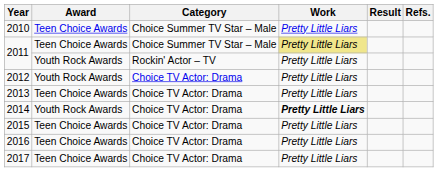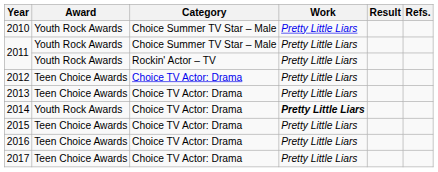 <table class="wikitable sortable">
 <tr>
 <th>Year</th>
 <th>Award</th>
 <th>Category</th>
 <th>Work</th>
 <th>Result</th>
 <th class="unsortable">Refs.</th>
 </tr>
 <tr>
 <td>2010</td>
-<td><a href='#'>Teen Choice Awards</a></td>
+<td>Youth Rock Awards</td>
 <td>Choice Summer TV Star – Male</td>
 <td><em><a href='#'>Pretty Little Liars</a></em></td>
 <td></td>
 <td style="text-align:center;"></td>
 </tr>
 <tr>
 <td rowspan="2">2011</td>
-<td>Teen Choice Awards</td>
+<td>Youth Rock Awards</td>
 <td>Choice Summer TV Star – Male</td>
-<td style="background: khaki;"><em>Pretty Little Liars</em></td>
+<td><em>Pretty Little Liars</em></td>
 <td></td>
 <td style="text-align:center;"></td>
 </tr>
 <tr>
 <td>Youth Rock Awards</td>
 <td>Rockin' Actor – TV</td>
 <td><em>Pretty Little Liars</em></td>
 <td></td>
 <td style="text-align:center;"></td>
 </tr>
 <tr>
 <td>2012</td>
-<td>Youth Rock Awards</td>
+<td>Teen Choice Awards</td>
 <td><a href='#'>Choice TV Actor: Drama</a></td>
 <td><em>Pretty Little Liars</em></td>
 <td></td>
 <td style="text-align:center;"></td>
 </tr>
 <tr>
 <td>2013</td>
 <td>Teen Choice Awards</td>
 <td>Choice TV Actor: Drama</td>
 <td><em>Pretty Little Liars</em></td>
 <td></td>
 <td style="text-align:center;"></td>
 </tr>
 <tr>
 <td>2014</td>
 <td>Youth Rock Awards</td>
 <td>Choice TV Actor: Drama</td>
 <td><strong><em>Pretty Little Liars</em></strong></td>
 <td></td>
 <td style="text-align:center;"></td>
 </tr>
 <tr>
 <td>2015</td>
 <td>Teen Choice Awards</td>
 <td>Choice TV Actor: Drama</td>
 <td><em>Pretty Little Liars</em></td>
 <td></td>
 <td style="text-align:center;"></td>
 </tr>
 <tr>
 <td>2016</td>
 <td>Teen Choice Awards</td>
 <td>Choice TV Actor: Drama</td>
 <td><em>Pretty Little Liars</em></td>
 <td></td>
 <td style="text-align:center;"></td>
 </tr>
 <tr>
 <td>2017</td>
 <td>Teen Choice Awards</td>
 <td>Choice TV Actor: Drama</td>
 <td><em>Pretty Little Liars</em></td>
 <td></td>
 <td style="text-align:center;"></td>
 </tr>
 </table>
